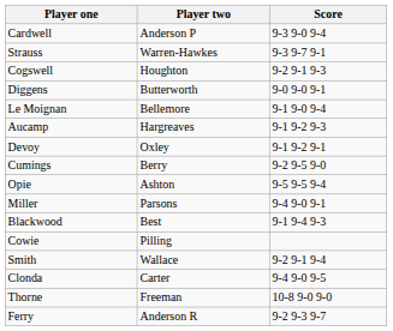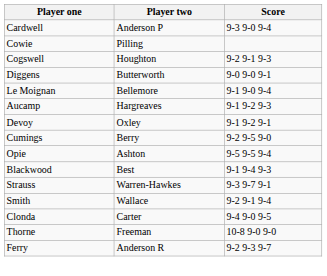 <table class="wikitable">
 <tr>
 <th width=170>Player one</th>
 <th width=170>Player two</th>
 <th width=150>Score</th>
 </tr>
 <tr>
 <td> Cardwell</td>
 <td> Anderson P</td>
 <td>9-3 9-0 9-4</td>
 </tr>
 <tr>
-<td> Strauss</td>
-<td> Warren-Hawkes</td>
-<td>9-3 9-7 9-1</td>
+<td> Cowie</td>
+<td> Pilling</td>
+<td></td>
 </tr>
 <tr>
 <td> Cogswell</td>
 <td> Houghton</td>
 <td>9-2 9-1 9-3</td>
 </tr>
 <tr>
 <td> Diggens</td>
 <td> Butterworth</td>
 <td>9-0 9-0 9-1</td>
 </tr>
 <tr>
 <td> Le Moignan</td>
 <td> Bellemore</td>
 <td>9-1 9-0 9-4</td>
 </tr>
 <tr>
 <td> Aucamp</td>
 <td> Hargreaves</td>
 <td>9-1 9-2 9-3</td>
 </tr>
 <tr>
 <td> Devoy</td>
 <td> Oxley</td>
 <td>9-1 9-2 9-1</td>
 </tr>
 <tr>
 <td> Cumings</td>
 <td> Berry</td>
 <td>9-2 9-5 9-0</td>
 </tr>
 <tr>
 <td> Opie</td>
 <td> Ashton</td>
 <td>9-5 9-5 9-4</td>
 </tr>
 <tr>
-<td> Miller</td>
-<td> Parsons</td>
-<td>9-4 9-0 9-1</td>
-</tr>
-<tr>
 <td> Blackwood</td>
 <td> Best</td>
 <td>9-1 9-4 9-3</td>
 </tr>
 <tr>
-<td> Cowie</td>
-<td> Pilling</td>
-<td></td>
+<td> Strauss</td>
+<td> Warren-Hawkes</td>
+<td>9-3 9-7 9-1</td>
 </tr>
 <tr>
 <td> Smith</td>
 <td> Wallace</td>
 <td>9-2 9-1 9-4</td>
 </tr>
 <tr>
 <td> Clonda</td>
 <td> Carter</td>
 <td>9-4 9-0 9-5</td>
 </tr>
 <tr>
 <td> Thorne</td>
 <td> Freeman</td>
 <td>10-8 9-0 9-0</td>
 </tr>
 <tr>
 <td> Ferry</td>
 <td> Anderson R</td>
 <td>9-2 9-3 9-7</td>
 </tr>
 </table>
